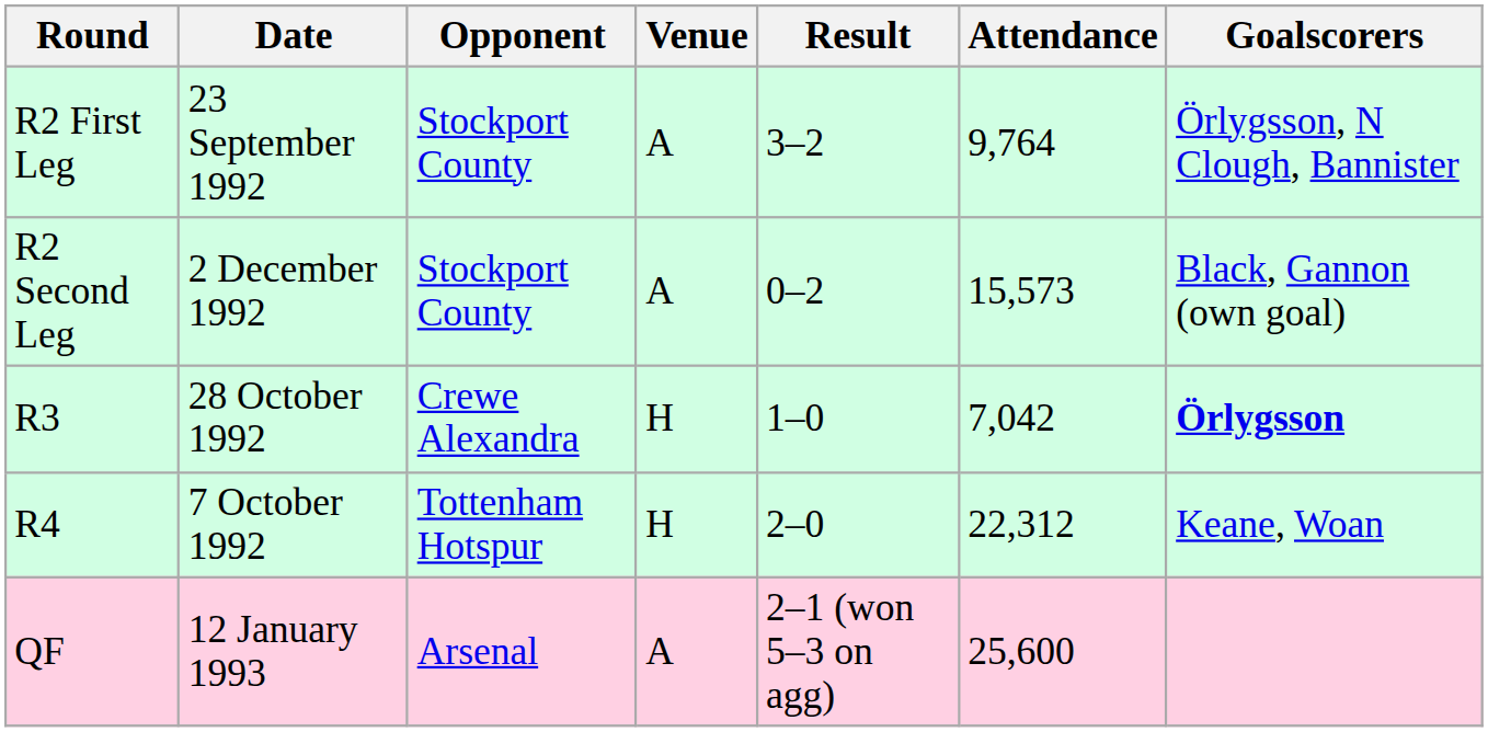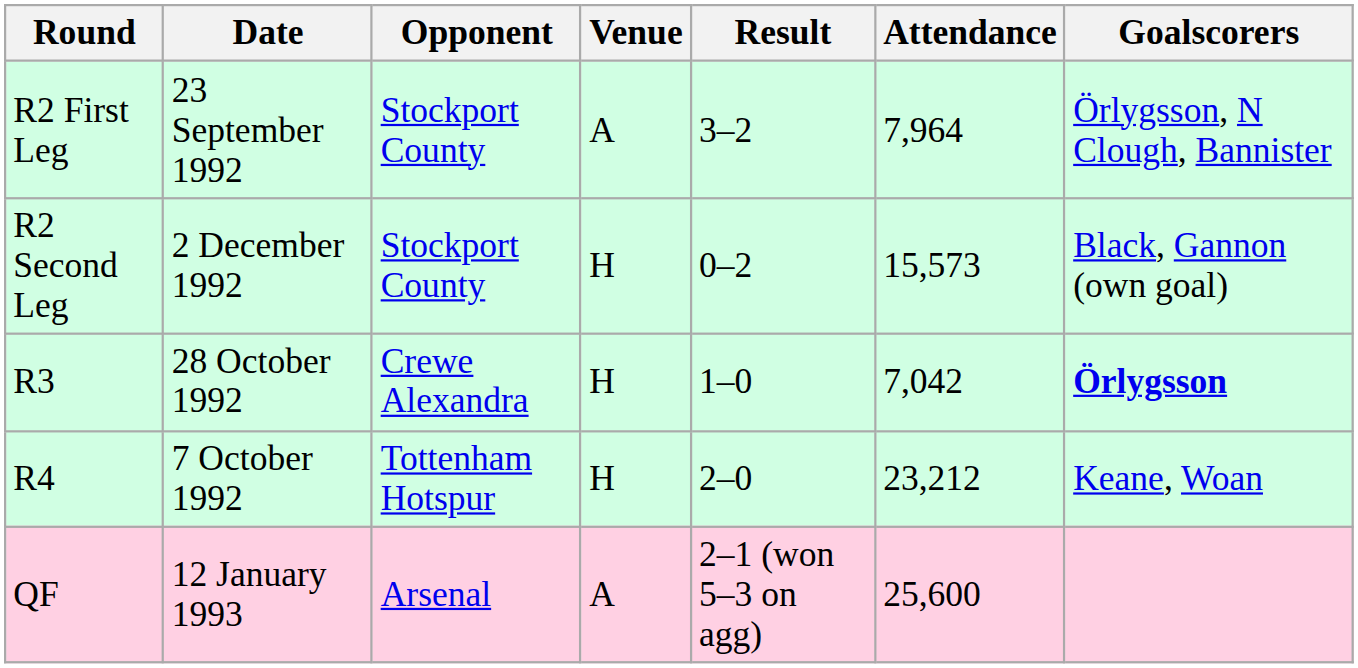 <table class="wikitable">
 <tr>
 <th>Round</th>
 <th>Date</th>
 <th>Opponent</th>
 <th>Venue</th>
 <th>Result</th>
 <th>Attendance</th>
 <th>Goalscorers</th>
 </tr>
 <tr style="background-color: #d0ffe3;">
 <td>R2 First Leg</td>
 <td>23 September 1992</td>
 <td><a href='#'>Stockport County</a></td>
 <td>A</td>
 <td>3–2</td>
-<td>9,764</td>
+<td>7,964</td>
 <td><a href='#'>Örlygsson</a>, <a href='#'>N Clough</a>, <a href='#'>Bannister</a></td>
 </tr>
 <tr style="background-color: #d0ffe3;">
 <td>R2 Second Leg</td>
 <td>2 December 1992</td>
 <td><a href='#'>Stockport County</a></td>
-<td>A</td>
+<td>H</td>
 <td>0–2</td>
 <td>15,573</td>
 <td><a href='#'>Black</a>, <a href='#'>Gannon</a> (own goal)</td>
 </tr>
 <tr style="background-color: #d0ffe3;">
 <td>R3</td>
 <td>28 October 1992</td>
 <td><a href='#'>Crewe Alexandra</a></td>
 <td>H</td>
 <td>1–0</td>
 <td>7,042</td>
 <td><strong><a href='#'>Örlygsson</a></strong></td>
 </tr>
 <tr style="background-color: #d0ffe3;">
 <td>R4</td>
 <td>7 October 1992</td>
 <td><a href='#'>Tottenham Hotspur</a></td>
 <td>H</td>
 <td>2–0</td>
-<td>22,312</td>
+<td>23,212</td>
 <td><a href='#'>Keane</a>, <a href='#'>Woan</a></td>
 </tr>
 <tr style="background-color: #ffd0e3;">
 <td>QF</td>
 <td>12 January 1993</td>
 <td><a href='#'>Arsenal</a></td>
 <td>A</td>
 <td>2–1 (won 5–3 on agg)</td>
 <td>25,600</td>
 <td></td>
 </tr>
 </table>
